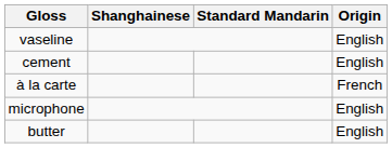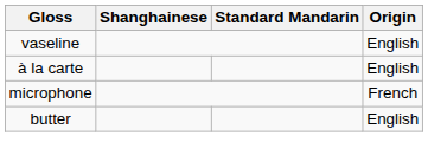 <table class="wikitable" style="text-align: center;">
 <tr>
 <th>Gloss</th>
 <th>Shanghainese</th>
 <th>Standard Mandarin</th>
 <th>Origin</th>
 </tr>
 <tr>
 <td>vaseline</td>
 <td colspan=2></td>
 <td>English</td>
 </tr>
 <tr>
-<td>cement</td>
+<td>à la carte</td>
 <td></td>
 <td></td>
 <td>English</td>
 </tr>
 <tr>
-<td>à la carte</td>
-<td></td>
-<td></td>
-<td>French</td>
-</tr>
-<tr>
 <td>microphone</td>
 <td colspan=2></td>
-<td>English</td>
+<td>French</td>
 </tr>
 <tr>
 <td>butter</td>
 <td></td>
 <td></td>
 <td>English</td>
 </tr>
 </table>
